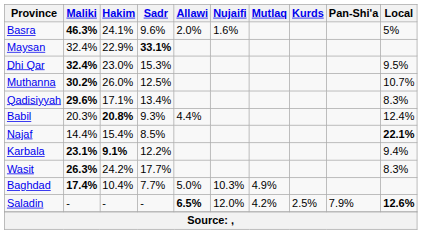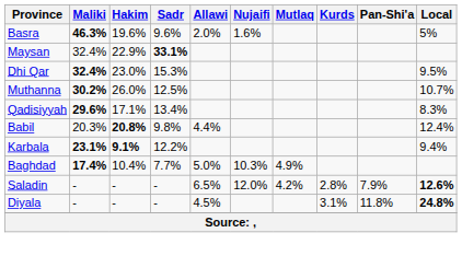 <table class=wikitable style="border:1px solid #8888aa; background-color:#f8f8f8; padding:0px; font-size:90%;">
 <tr>
 <th>Province</th>
 <th><a href='#'>Maliki</a></th>
 <th><a href='#'>Hakim</a></th>
 <th><a href='#'>Sadr</a></th>
 <th><a href='#'>Allawi</a></th>
 <th><a href='#'>Nujaifi</a></th>
 <th><a href='#'>Mutlaq</a></th>
 <th><a href='#'>Kurds</a></th>
 <th>Pan-Shi'a</th>
 <th>Local</th>
 </tr>
 <tr>
 <td><a href='#'>Basra</a></td>
 <td><strong>46.3%</strong></td>
-<td>24.1%</td>
+<td>19.6%</td>
 <td>9.6%</td>
 <td>2.0%</td>
 <td>1.6%</td>
 <td></td>
 <td></td>
 <td></td>
 <td>5%</td>
 </tr>
 <tr>
 <td><a href='#'>Maysan</a></td>
 <td>32.4%</td>
 <td>22.9%</td>
 <td><strong>33.1%</strong></td>
 <td></td>
 <td></td>
 <td></td>
 <td></td>
 <td></td>
 <td></td>
 </tr>
 <tr>
 <td><a href='#'>Dhi Qar</a></td>
 <td><strong>32.4%</strong></td>
 <td>23.0%</td>
 <td>15.3%</td>
 <td></td>
 <td></td>
 <td></td>
 <td></td>
 <td></td>
 <td>9.5%</td>
 </tr>
 <tr>
 <td><a href='#'>Muthanna</a></td>
 <td><strong>30.2%</strong></td>
 <td>26.0%</td>
 <td>12.5%</td>
 <td></td>
 <td></td>
 <td></td>
 <td></td>
 <td></td>
 <td>10.7%</td>
 </tr>
 <tr>
 <td><a href='#'>Qadisiyyah</a></td>
 <td><strong>29.6%</strong></td>
 <td>17.1%</td>
 <td>13.4%</td>
 <td></td>
 <td></td>
 <td></td>
 <td></td>
 <td></td>
 <td>8.3%</td>
 </tr>
 <tr>
 <td><a href='#'>Babil</a></td>
 <td>20.3%</td>
 <td><strong>20.8%</strong></td>
-<td>9.3%</td>
+<td>9.8%</td>
 <td>4.4%</td>
 <td></td>
 <td></td>
 <td></td>
 <td></td>
 <td>12.4%</td>
-</tr>
-<tr>
-<td><a href='#'>Najaf</a></td>
-<td>14.4%</td>
-<td>15.4%</td>
-<td>8.5%</td>
-<td></td>
-<td></td>
-<td></td>
-<td></td>
-<td></td>
-<td><strong>22.1%</strong></td>
 </tr>
 <tr>
 <td><a href='#'>Karbala</a></td>
 <td><strong>23.1%</strong></td>
 <td><strong>9.1%</strong></td>
 <td>12.2%</td>
 <td></td>
 <td></td>
 <td></td>
 <td></td>
 <td></td>
 <td>9.4%</td>
-</tr>
-<tr>
-<td><a href='#'>Wasit</a></td>
-<td><strong>26.3%</strong></td>
-<td>24.2%</td>
-<td>17.7%</td>
-<td></td>
-<td></td>
-<td></td>
-<td></td>
-<td></td>
-<td>8.3%</td>
 </tr>
 <tr>
 <td><a href='#'>Baghdad</a></td>
 <td><strong>17.4%</strong></td>
 <td>10.4%</td>
 <td>7.7%</td>
 <td>5.0%</td>
 <td>10.3%</td>
 <td>4.9%</td>
 <td></td>
 <td></td>
 <td></td>
 </tr>
 <tr>
 <td><a href='#'>Saladin</a></td>
 <td>-</td>
 <td>-</td>
 <td>-</td>
-<td><strong>6.5%</strong></td>
+<td>6.5%</td>
 <td>12.0%</td>
 <td>4.2%</td>
-<td>2.5%</td>
+<td>2.8%</td>
 <td>7.9%</td>
 <td><strong>12.6%</strong></td>
+</tr>
+<tr>
+<td><a href='#'>Diyala</a></td>
+<td>-</td>
+<td>-</td>
+<td>-</td>
+<td>4.5%</td>
+<td></td>
+<td></td>
+<td>3.1%</td>
+<td>11.8%</td>
+<td><strong>24.8%</strong></td>
 </tr>
 <tr>
 </tr>
 <tr class="unsortable">
 <th align=left colspan=10>Source: ,</th>
 </tr>
 </table>
